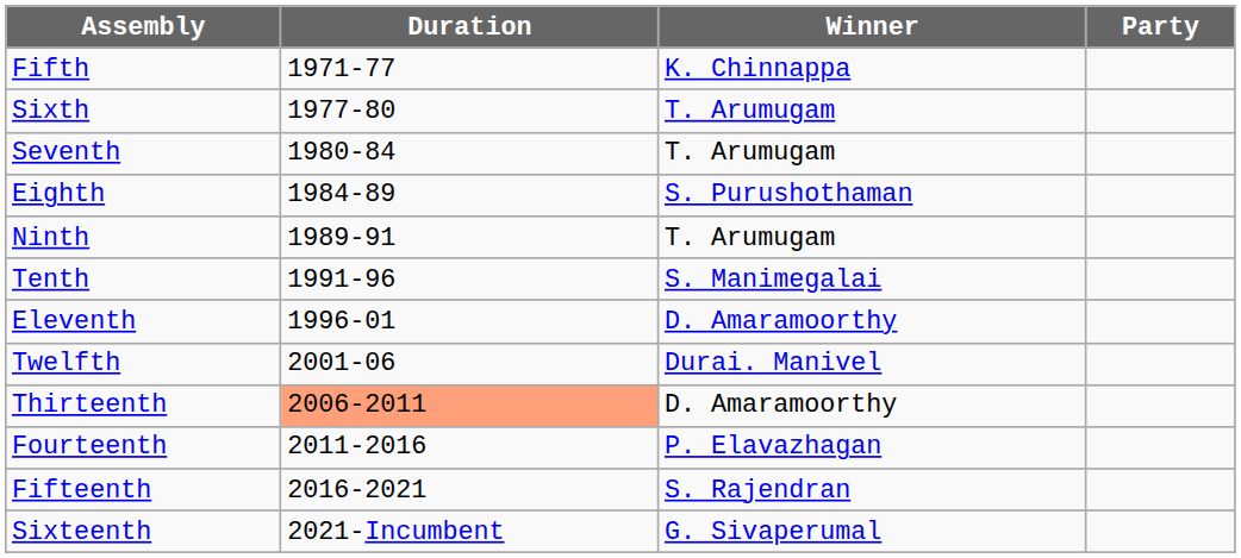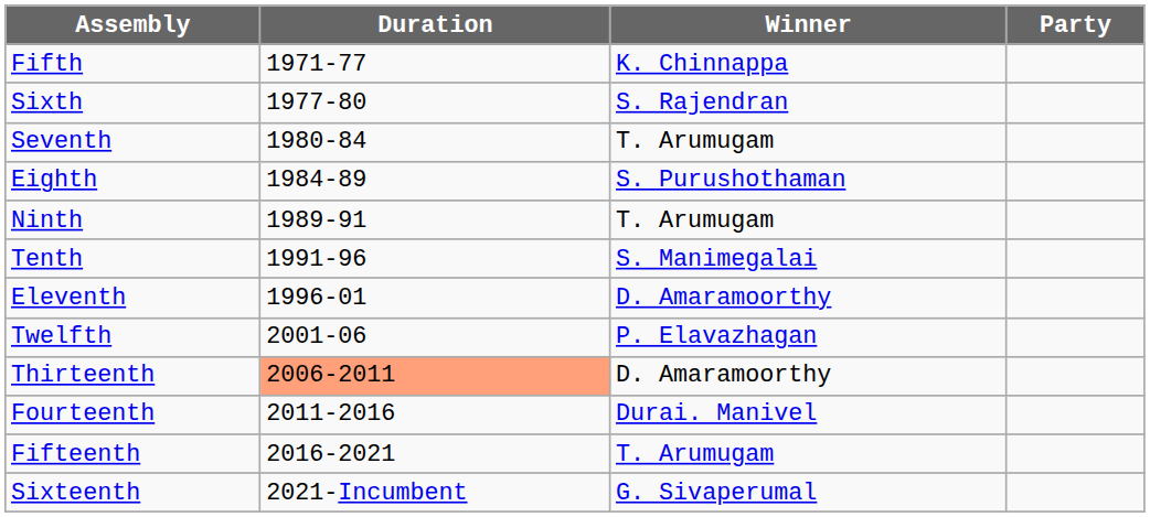 <table class="wikitable" width="70%">
 <tr>
 <th style="background-color:#666666; color:white">Assembly</th>
 <th style="background-color:#666666; color:white">Duration</th>
 <th style="background-color:#666666; color:white">Winner</th>
 <th style="background-color:#666666; color:white" colspan="2">Party</th>
 </tr>
 <tr>
 <td><a href='#'>Fifth</a></td>
 <td>1971-77</td>
 <td><a href='#'>K. Chinnappa</a></td>
 <td></td>
 </tr>
 <tr>
 <td><a href='#'>Sixth</a></td>
 <td>1977-80</td>
-<td><a href='#'>T. Arumugam</a></td>
+<td><a href='#'>S. Rajendran</a></td>
 <td></td>
 </tr>
 <tr>
 <td><a href='#'>Seventh</a></td>
 <td>1980-84</td>
 <td>T. Arumugam</td>
 <td></td>
 </tr>
 <tr>
 <td><a href='#'>Eighth</a></td>
 <td>1984-89</td>
 <td><a href='#'>S. Purushothaman</a></td>
 <td></td>
 </tr>
 <tr>
 <td><a href='#'>Ninth</a></td>
 <td>1989-91</td>
 <td>T. Arumugam</td>
 <td></td>
 </tr>
 <tr>
 <td><a href='#'>Tenth</a></td>
 <td>1991-96</td>
 <td><a href='#'>S. Manimegalai</a></td>
 <td></td>
 </tr>
 <tr>
 <td><a href='#'>Eleventh</a></td>
 <td>1996-01</td>
 <td><a href='#'>D. Amaramoorthy</a></td>
 <td></td>
 </tr>
 <tr>
 <td><a href='#'>Twelfth</a></td>
 <td>2001-06</td>
-<td><a href='#'>Durai. Manivel</a></td>
+<td><a href='#'>P. Elavazhagan</a></td>
 <td></td>
 </tr>
 <tr>
 <td><a href='#'>Thirteenth</a></td>
 <td style="background: lightsalmon;">2006-2011</td>
 <td>D. Amaramoorthy</td>
 <td></td>
 </tr>
 <tr>
 <td><a href='#'>Fourteenth</a></td>
 <td>2011-2016</td>
-<td><a href='#'>P. Elavazhagan</a></td>
+<td><a href='#'>Durai. Manivel</a></td>
 <td></td>
 </tr>
 <tr>
 <td><a href='#'>Fifteenth</a></td>
 <td>2016-2021</td>
-<td><a href='#'>S. Rajendran</a></td>
+<td><a href='#'>T. Arumugam</a></td>
 <td></td>
 </tr>
 <tr>
 <td><a href='#'>Sixteenth</a></td>
 <td>2021-<a href='#'>Incumbent</a></td>
 <td><a href='#'>G. Sivaperumal</a></td>
 <td></td>
 </tr>
 </table>
